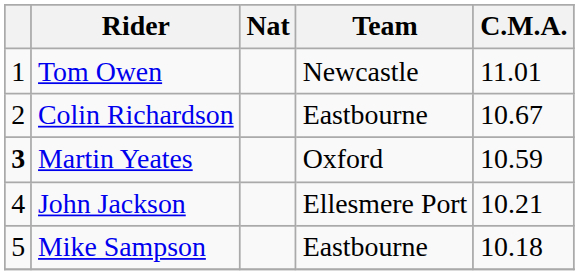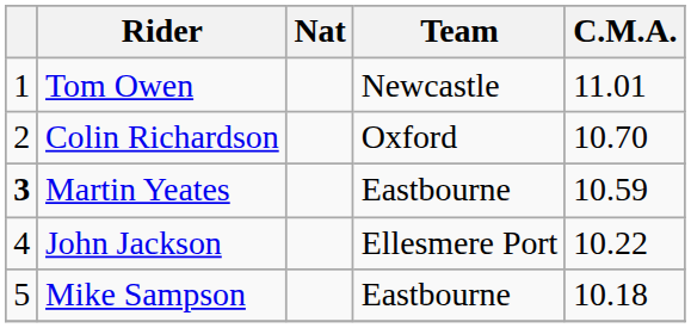 <table class=wikitable>
 <tr>
 <th></th>
 <th>Rider</th>
 <th>Nat</th>
 <th>Team</th>
 <th>C.M.A.</th>
 </tr>
 <tr>
 <td align="center">1</td>
 <td><a href='#'>Tom Owen</a></td>
 <td></td>
 <td>Newcastle</td>
 <td>11.01</td>
 </tr>
 <tr>
 <td align="center">2</td>
 <td><a href='#'>Colin Richardson</a></td>
 <td></td>
-<td>Eastbourne</td>
-<td>10.67</td>
+<td>Oxford</td>
+<td>10.70</td>
 </tr>
 <tr>
 <td align="center"><strong>3</strong></td>
 <td><a href='#'>Martin Yeates</a></td>
 <td></td>
-<td>Oxford</td>
+<td>Eastbourne</td>
 <td>10.59</td>
 </tr>
 <tr>
 <td align="center">4</td>
 <td><a href='#'>John Jackson</a></td>
 <td></td>
 <td>Ellesmere Port</td>
-<td>10.21</td>
+<td>10.22</td>
 </tr>
 <tr>
 <td align="center">5</td>
 <td><a href='#'>Mike Sampson</a></td>
 <td></td>
 <td>Eastbourne</td>
 <td>10.18</td>
 </tr>
 <tr>
 </tr>
 </table>
